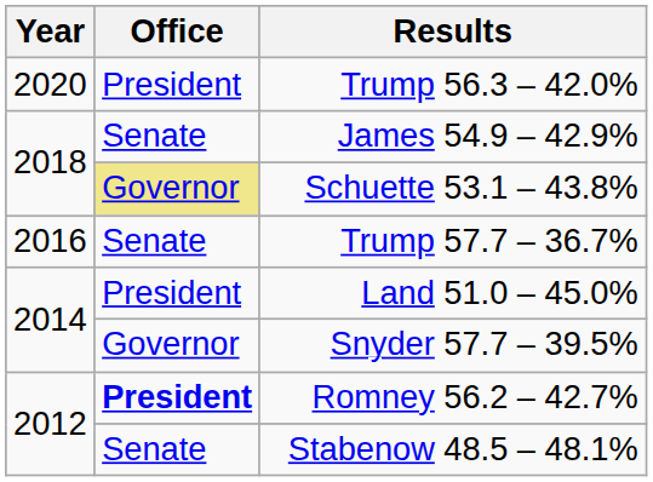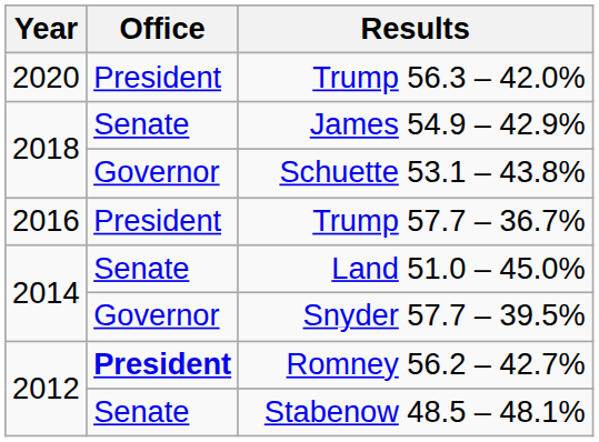 <table class=wikitable>
 <tr>
 <th width="30">Year</th>
 <th width="60">Office</th>
 <th width="180">Results</th>
 </tr>
 <tr>
 <td>2020</td>
 <td><a href='#'>President</a></td>
 <td align="right" ><a href='#'>Trump</a> 56.3 – 42.0%</td>
 </tr>
 <tr>
 <td rowspan="2">2018</td>
 <td><a href='#'>Senate</a></td>
 <td align="right" ><a href='#'>James</a> 54.9 – 42.9%</td>
 </tr>
 <tr>
-<td style="background: khaki;"><a href='#'>Governor</a></td>
+<td><a href='#'>Governor</a></td>
 <td align="right" ><a href='#'>Schuette</a> 53.1 – 43.8%</td>
 </tr>
 <tr>
 <td>2016</td>
-<td><a href='#'>Senate</a></td>
+<td><a href='#'>President</a></td>
 <td align="right" ><a href='#'>Trump</a> 57.7 – 36.7%</td>
 </tr>
 <tr>
 <td rowspan="2">2014</td>
-<td><a href='#'>President</a></td>
+<td><a href='#'>Senate</a></td>
 <td align="right" ><a href='#'>Land</a> 51.0 – 45.0%</td>
 </tr>
 <tr>
 <td><a href='#'>Governor</a></td>
 <td align="right" ><a href='#'>Snyder</a> 57.7 – 39.5%</td>
 </tr>
 <tr>
 <td rowspan="2">2012</td>
 <td><strong><a href='#'>President</a></strong></td>
 <td align="right" ><a href='#'>Romney</a> 56.2 – 42.7%</td>
 </tr>
 <tr>
 <td><a href='#'>Senate</a></td>
 <td align="right" ><a href='#'>Stabenow</a> 48.5 – 48.1%</td>
 </tr>
 </table>
